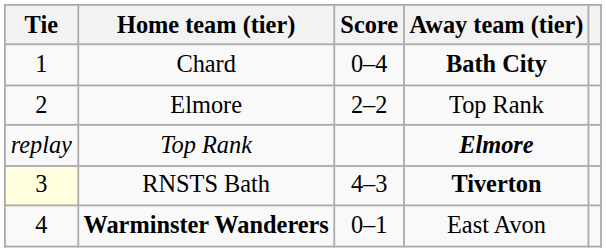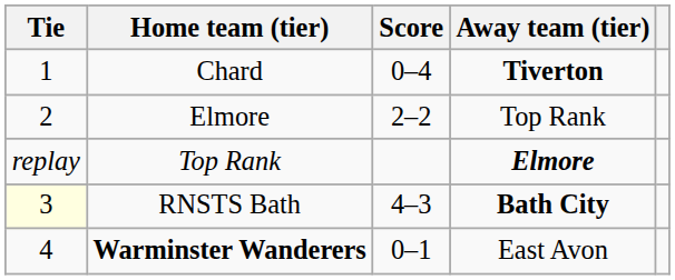 <table class="wikitable" style="text-align:center; font-size:85%">
 <tr>
 <th>Tie</th>
 <th>Home team (tier)</th>
 <th>Score</th>
 <th>Away team (tier)</th>
 <th></th>
 </tr>
 <tr>
 <td align="center">1</td>
 <td>Chard</td>
 <td align="center">0–4</td>
-<td><strong>Bath City</strong></td>
+<td><strong>Tiverton</strong></td>
 <td></td>
 </tr>
 <tr>
 <td align="center">2</td>
 <td>Elmore</td>
 <td align="center">2–2 </td>
 <td>Top Rank</td>
 <td></td>
 </tr>
 <tr>
 <td align="center"><em>replay</em></td>
 <td><em>Top Rank</em></td>
 <td align="center"><em></em></td>
 <td><strong><em>Elmore</em></strong></td>
 <td></td>
 </tr>
 <tr>
 <td align="center" style="background: lightyellow;">3</td>
 <td>RNSTS Bath</td>
 <td align="center">4–3</td>
-<td><strong>Tiverton</strong></td>
+<td><strong>Bath City</strong></td>
 <td></td>
 </tr>
 <tr>
 <td align="center">4</td>
 <td><strong>Warminster Wanderers</strong></td>
 <td align="center">0–1</td>
 <td>East Avon</td>
 <td></td>
 </tr>
 </table>
